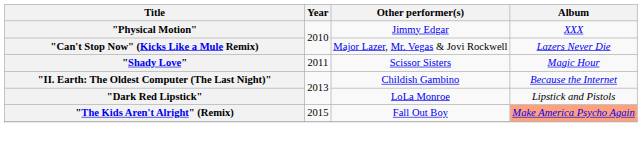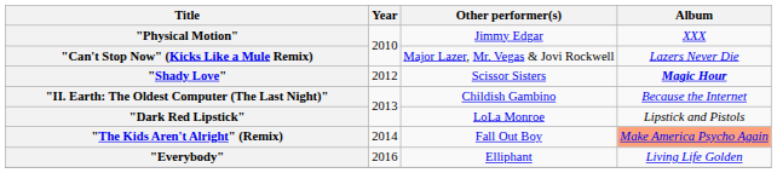 <table class="wikitable plainrowheaders" style="text-align:center;">
 <tr>
 <th scope="col" style="width:28em;">Title</th>
 <th scope="col">Year</th>
 <th scope="col">Other performer(s)</th>
 <th scope="col">Album</th>
 </tr>
 <tr>
 <th scope="row">"Physical Motion"</th>
 <td rowspan="2">2010</td>
 <td><a href='#'>Jimmy Edgar</a></td>
 <td><em><a href='#'>XXX</a></em></td>
 </tr>
 <tr>
 <th scope="row">"Can't Stop Now" (<a href='#'>Kicks Like a Mule</a> Remix)</th>
 <td><a href='#'>Major Lazer</a>, <a href='#'>Mr. Vegas</a> & Jovi Rockwell</td>
 <td><em><a href='#'>Lazers Never Die</a></em></td>
 </tr>
 <tr>
 <th scope="row">"<a href='#'>Shady Love</a>"</th>
-<td>2011</td>
+<td>2012</td>
 <td><a href='#'>Scissor Sisters</a></td>
-<td><em><a href='#'>Magic Hour</a></em></td>
+<td><strong><em><a href='#'>Magic Hour</a></em></strong></td>
 </tr>
 <tr>
 <th scope="row">"II. Earth: The Oldest Computer (The Last Night)"</th>
 <td rowspan="2">2013</td>
 <td><a href='#'>Childish Gambino</a></td>
 <td><em><a href='#'>Because the Internet</a></em></td>
 </tr>
 <tr>
 <th scope="row">"Dark Red Lipstick"</th>
 <td><a href='#'>LoLa Monroe</a></td>
 <td><em>Lipstick and Pistols</em></td>
 </tr>
 <tr>
 <th scope="row">"<a href='#'>The Kids Aren't Alright</a>" (Remix)</th>
-<td>2015</td>
+<td>2014</td>
 <td><a href='#'>Fall Out Boy</a></td>
 <td style="background: lightsalmon;"><em><a href='#'>Make America Psycho Again</a></em></td>
 </tr>
 <tr>
+<th scope="row">"Everybody"</th>
+<td>2016</td>
+<td><a href='#'>Elliphant</a></td>
+<td><em><a href='#'>Living Life Golden</a></em></td>
+</tr>
+<tr>
 </tr>
 </table>
